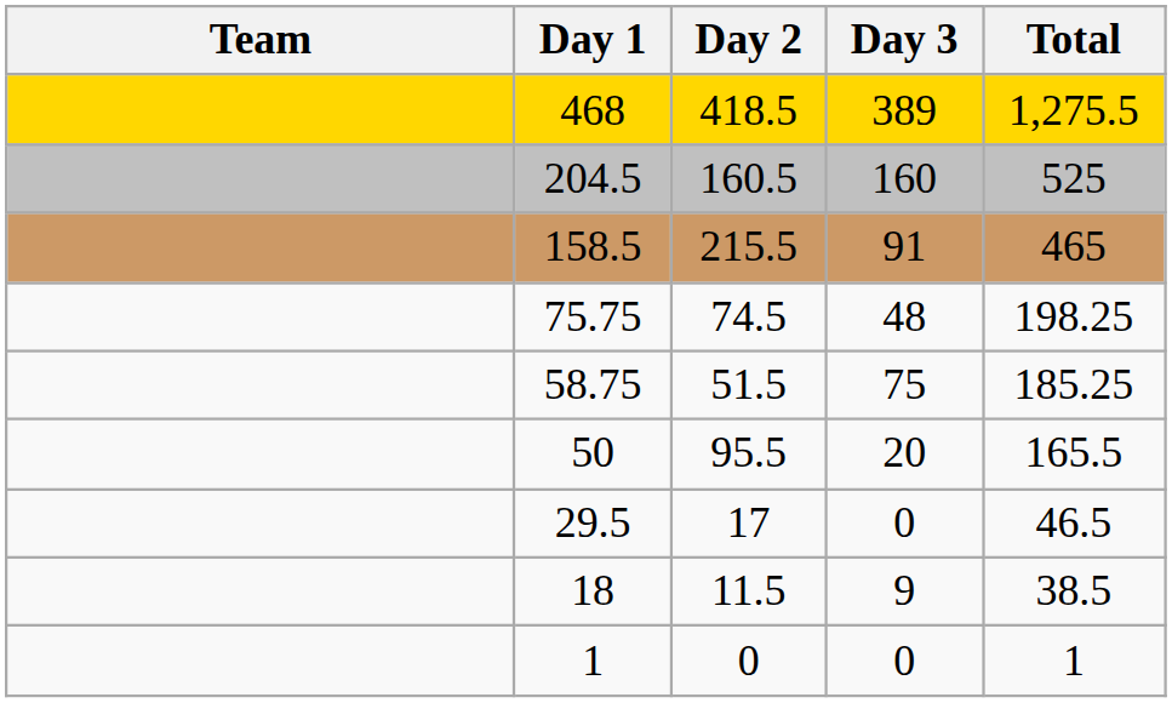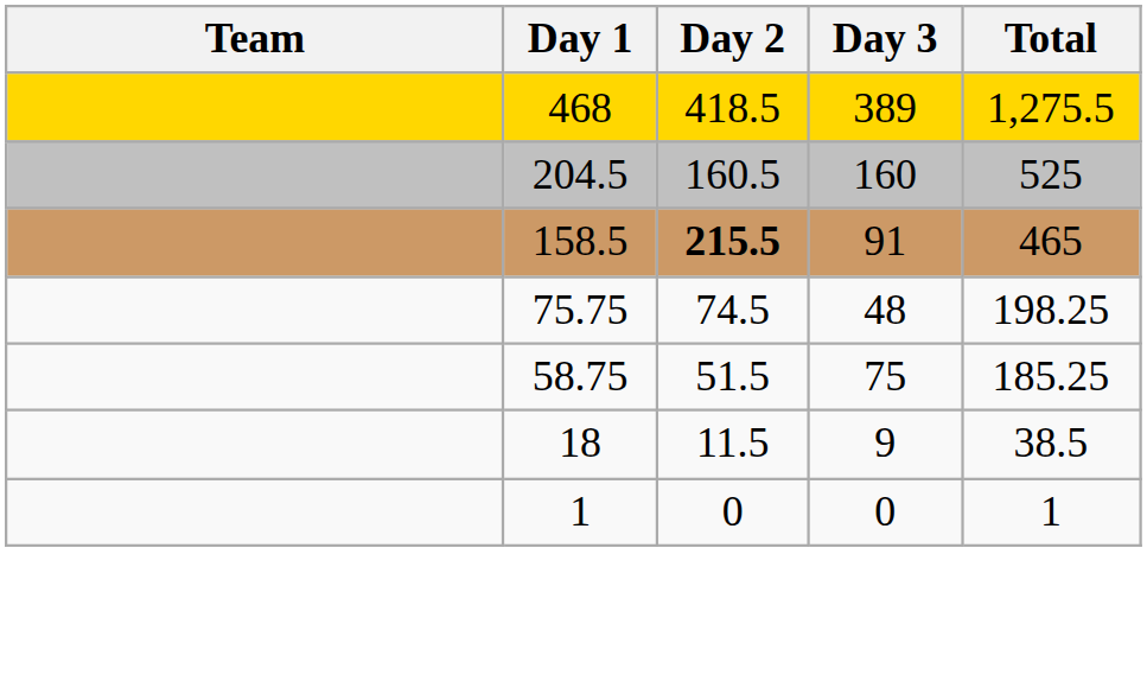 <table class="wikitable" style="text-align:center">
 <tr>
 <th width=180px>Team</th>
 <th width=50px>Day 1</th>
 <th width=50px>Day 2</th>
 <th width=50px>Day 3</th>
 <th width=60px>Total</th>
 </tr>
 <tr bgcolor=gold>
 <td align=left></td>
 <td>468</td>
 <td>418.5</td>
 <td>389</td>
 <td>1,275.5</td>
 </tr>
 <tr bgcolor=silver>
 <td align=left></td>
 <td>204.5</td>
 <td>160.5</td>
 <td>160</td>
 <td>525</td>
 </tr>
 <tr bgcolor=CC9966>
 <td align=left></td>
 <td>158.5</td>
-<td>215.5</td>
+<td><strong>215.5</strong></td>
 <td>91</td>
 <td>465</td>
 </tr>
 <tr>
 <td align=left><strong></strong></td>
 <td>75.75</td>
 <td>74.5</td>
 <td>48</td>
 <td>198.25</td>
 </tr>
 <tr>
 <td align=left><em></em></td>
 <td>58.75</td>
 <td>51.5</td>
 <td>75</td>
 <td>185.25</td>
 </tr>
 <tr>
-<td align=left></td>
-<td>50</td>
-<td>95.5</td>
-<td>20</td>
-<td>165.5</td>
-</tr>
-<tr>
-<td align=left><em></em></td>
-<td>29.5</td>
-<td>17</td>
-<td>0</td>
-<td>46.5</td>
-</tr>
-<tr>
 <td align=left><em></em></td>
 <td>18</td>
 <td>11.5</td>
 <td>9</td>
 <td>38.5</td>
 </tr>
 <tr>
 <td align=left></td>
 <td>1</td>
 <td>0</td>
 <td>0</td>
 <td>1</td>
 </tr>
 </table>
